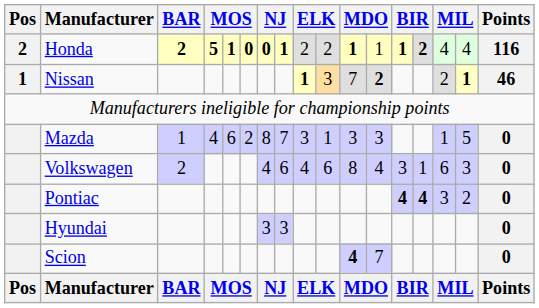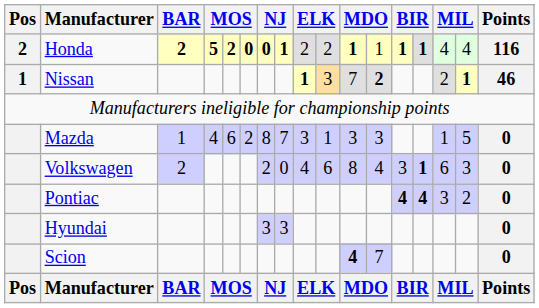 <table class="wikitable" style="font-size:85%; text-align:center">
 <tr valign="top">
 <th valign="middle">Pos</th>
 <th valign="middle">Manufacturer</th>
 <th><a href='#'>BAR</a></th>
 <th colspan=3><a href='#'>MOS</a></th>
 <th colspan=2><a href='#'>NJ</a></th>
 <th colspan=2><a href='#'>ELK</a></th>
 <th colspan=2><a href='#'>MDO</a></th>
 <th colspan=2><a href='#'>BIR</a></th>
 <th colspan=2><a href='#'>MIL</a></th>
 <th valign="middle">Points</th>
 </tr>
 <tr>
 <th>2</th>
 <td align="left"> <a href='#'>Honda</a></td>
 <td style="background:#FFFFBF;"><strong>2</strong></td>
 <td style="background:#FFFFBF;"><strong>5</strong></td>
-<td style="background:#FFFFBF;"><strong>1</strong></td>
+<td style="background:#FFFFBF;"><strong>2</strong></td>
 <td style="background:#FFFFBF;"><strong>0</strong></td>
 <td style="background:#FFFFBF;"><strong>0</strong></td>
 <td style="background:#FFFFBF;"><strong>1</strong></td>
 <td style="background:#DFDFDF;">2</td>
 <td style="background:#DFDFDF;">2</td>
 <td style="background:#FFFFBF;"><strong>1</strong></td>
 <td style="background:#FFFFBF;">1</td>
 <td style="background:#FFFFBF;"><strong>1</strong></td>
-<td style="background:#DFDFDF;"><strong>2</strong></td>
+<td style="background:#DFDFDF;"><strong>1</strong></td>
 <td style="background:#DFFFDF;">4</td>
 <td style="background:#DFFFDF;">4</td>
 <th>116</th>
 </tr>
 <tr>
 <th>1</th>
 <td align="left"> <a href='#'>Nissan</a></td>
 <td></td>
 <td></td>
 <td></td>
 <td></td>
 <td></td>
 <td></td>
 <td style="background:#FFFFBF;"><strong>1</strong></td>
 <td style="background:#FFDF9F;">3</td>
 <td style="background:#DFDFDF;">7</td>
 <td style="background:#DFDFDF;"><strong>2</strong></td>
 <td></td>
 <td></td>
 <td style="background:#DFDFDF;">2</td>
 <td style="background:#FFFFBF;"><strong>1</strong></td>
 <th>46</th>
 </tr>
 <tr>
 <td colspan=18><em>Manufacturers ineligible for championship points</em></td>
 </tr>
 <tr>
 <th></th>
 <td align="left"> <a href='#'>Mazda</a></td>
 <td style="background:#CFCFFF;">1</td>
 <td style="background:#CFCFFF;">4</td>
 <td style="background:#CFCFFF;">6</td>
 <td style="background:#CFCFFF;">2</td>
 <td style="background:#CFCFFF;">8</td>
 <td style="background:#CFCFFF;">7</td>
 <td style="background:#CFCFFF;">3</td>
 <td style="background:#CFCFFF;">1</td>
 <td style="background:#CFCFFF;">3</td>
 <td style="background:#CFCFFF;">3</td>
 <td></td>
 <td></td>
 <td style="background:#CFCFFF;">1</td>
 <td style="background:#CFCFFF;">5</td>
 <th>0</th>
 </tr>
 <tr>
 <th></th>
 <td align="left"> <a href='#'>Volkswagen</a></td>
 <td style="background:#CFCFFF;">2</td>
 <td></td>
 <td></td>
 <td></td>
-<td style="background:#CFCFFF;">4</td>
-<td style="background:#CFCFFF;">6</td>
+<td style="background:#CFCFFF;">2</td>
+<td style="background:#CFCFFF;">0</td>
 <td style="background:#CFCFFF;">4</td>
 <td style="background:#CFCFFF;">6</td>
 <td style="background:#CFCFFF;">8</td>
 <td style="background:#CFCFFF;">4</td>
 <td style="background:#CFCFFF;">3</td>
-<td style="background:#CFCFFF;">1</td>
+<td style="background:#CFCFFF;"><strong>1</strong></td>
 <td style="background:#CFCFFF;">6</td>
 <td style="background:#CFCFFF;">3</td>
 <th>0</th>
 </tr>
 <tr>
 <th></th>
 <td align="left"> <a href='#'>Pontiac</a></td>
 <td></td>
 <td></td>
 <td></td>
 <td></td>
 <td></td>
 <td></td>
 <td></td>
 <td></td>
 <td></td>
 <td></td>
 <td style="background:#CFCFFF;"><strong>4</strong></td>
 <td style="background:#CFCFFF;"><strong>4</strong></td>
 <td style="background:#CFCFFF;">3</td>
 <td style="background:#CFCFFF;">2</td>
 <th>0</th>
 </tr>
 <tr>
 <th></th>
 <td align="left"> <a href='#'>Hyundai</a></td>
 <td></td>
 <td></td>
 <td></td>
 <td></td>
 <td style="background:#CFCFFF;">3</td>
 <td style="background:#CFCFFF;">3</td>
 <td></td>
 <td></td>
 <td></td>
 <td></td>
 <td></td>
 <td></td>
 <td></td>
 <td></td>
 <th>0</th>
 </tr>
 <tr>
 <th></th>
 <td align="left"> <a href='#'>Scion</a></td>
 <td></td>
 <td></td>
 <td></td>
 <td></td>
 <td></td>
 <td></td>
 <td></td>
 <td></td>
 <td style="background:#CFCFFF;"><strong>4</strong></td>
 <td style="background:#CFCFFF;">7</td>
 <td></td>
 <td></td>
 <td></td>
 <td></td>
 <th>0</th>
 </tr>
 <tr valign="top">
 <th valign="middle">Pos</th>
 <th valign="middle">Manufacturer</th>
 <th><a href='#'>BAR</a></th>
 <th colspan=3><a href='#'>MOS</a></th>
 <th colspan=2><a href='#'>NJ</a></th>
 <th colspan=2><a href='#'>ELK</a></th>
 <th colspan=2><a href='#'>MDO</a></th>
 <th colspan=2><a href='#'>BIR</a></th>
 <th colspan=2><a href='#'>MIL</a></th>
 <th valign="middle">Points</th>
 </tr>
 </table>
